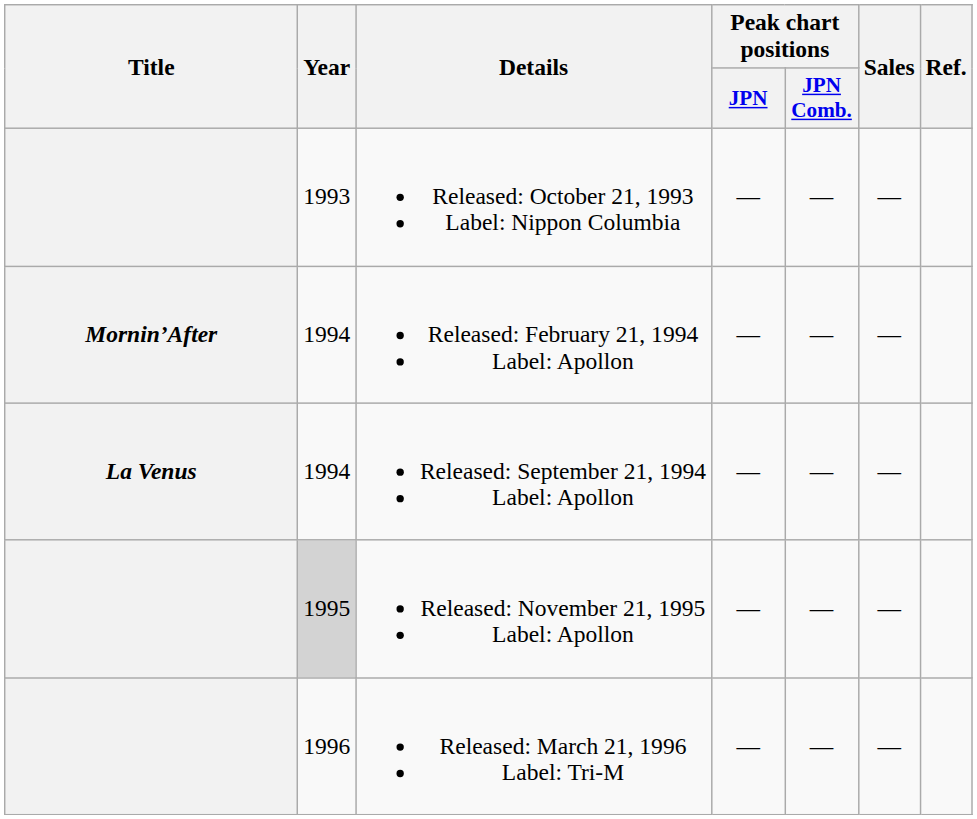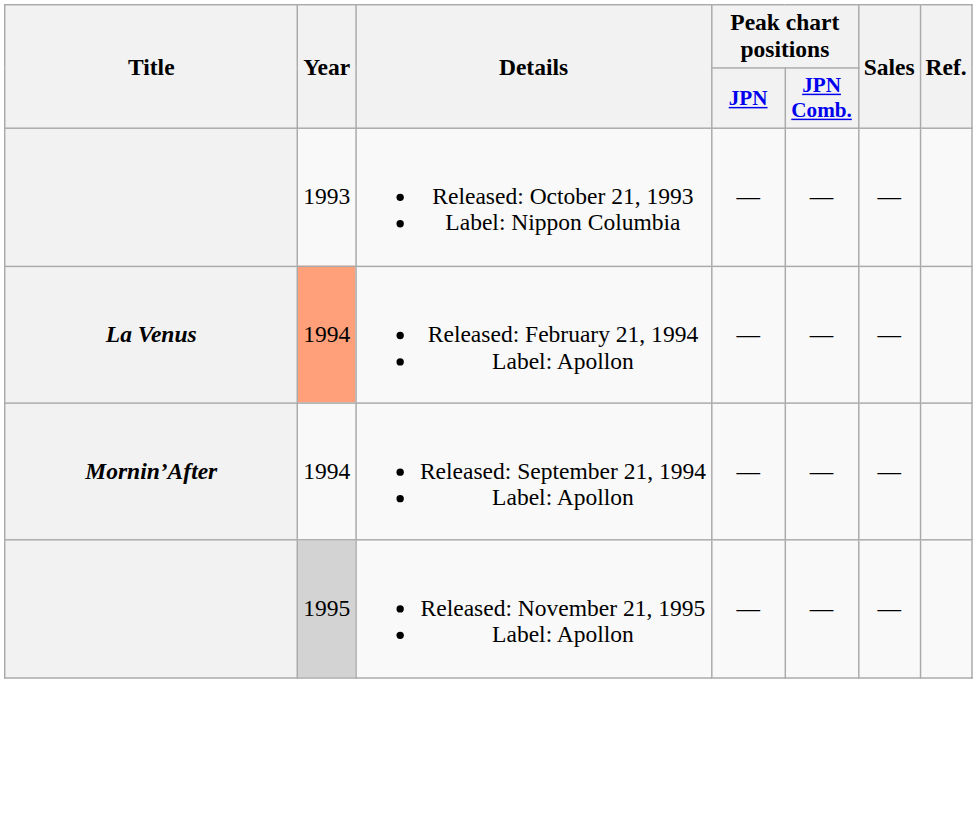 <table class="wikitable plainrowheaders" style="text-align:center;">
 <tr>
 <th scope="col" rowspan="2" style="width:12em;">Title</th>
 <th scope="col" rowspan="2">Year</th>
 <th scope="col" rowspan="2">Details</th>
 <th scope="col" colspan="2">Peak chart positions</th>
 <th scope="col" rowspan="2">Sales</th>
 <th scope="col" rowspan="2">Ref.</th>
 </tr>
 <tr>
 <th scope="col" style="width:3em;font-size:90%;"><a href='#'>JPN</a></th>
 <th scope="col" style="width:3em;font-size:90%;"><a href='#'>JPN<br>Comb.</a></th>
 </tr>
 <tr>
 <th scope="row"></th>
 <td>1993</td>
 <td><br><ul><li>Released: October 21, 1993</li><li>Label: Nippon Columbia</li></ul></td>
 <td>—</td>
 <td>—</td>
 <td>—</td>
 <td></td>
 </tr>
 <tr>
-<th scope="row"><em>Mornin’After</em></th>
-<td>1994</td>
+<th scope="row"><em>La Venus</em></th>
+<td style="background: lightsalmon;">1994</td>
 <td><br><ul><li>Released: February 21, 1994</li><li>Label: Apollon</li></ul></td>
 <td>—</td>
 <td>—</td>
 <td>—</td>
 <td></td>
 </tr>
 <tr>
-<th scope="row"><em>La Venus</em></th>
+<th scope="row"><em>Mornin’After</em></th>
 <td>1994</td>
 <td><br><ul><li>Released: September 21, 1994</li><li>Label: Apollon</li></ul></td>
 <td>—</td>
 <td>—</td>
 <td>—</td>
 <td></td>
 </tr>
 <tr>
 <th scope="row"></th>
 <td style="background: lightgrey;">1995</td>
 <td><br><ul><li>Released: November 21, 1995</li><li>Label: Apollon</li></ul></td>
 <td>—</td>
 <td>—</td>
 <td>—</td>
 <td></td>
 </tr>
-<tr>
-<th scope="row"></th>
-<td>1996</td>
-<td><br><ul><li>Released: March 21, 1996</li><li>Label: Tri-M</li></ul></td>
-<td>—</td>
-<td>—</td>
-<td>—</td>
-<td></td>
-</tr>
 </table>
